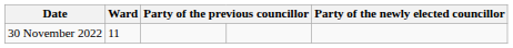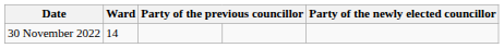 <table class="wikitable">
 <tr>
 <th>Date</th>
 <th>Ward</th>
 <th colspan=2>Party of the previous councillor</th>
 <th colspan=2>Party of the newly elected councillor</th>
 </tr>
 <tr>
 <td>30 November 2022</td>
-<td>11</td>
+<td>14</td>
 <td></td>
 <td></td>
 </tr>
 </table>
